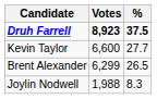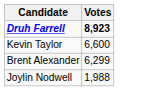 <table class="wikitable" align="left">
 <tr>
 <th>Candidate</th>
 <th>Votes</th>
-<th>%</th>
 </tr>
 <tr>
 <td><strong><em><a href='#'>Druh Farrell</a></em></strong></td>
 <td><strong>8,923</strong></td>
-<td><strong>37.5</strong></td>
 </tr>
 <tr>
 <td>Kevin Taylor</td>
 <td>6,600</td>
-<td>27.7</td>
 </tr>
 <tr>
 <td>Brent Alexander</td>
 <td>6,299</td>
-<td>26.5</td>
 </tr>
 <tr>
 <td>Joylin Nodwell</td>
 <td>1,988</td>
-<td>8.3</td>
 </tr>
 </table>
